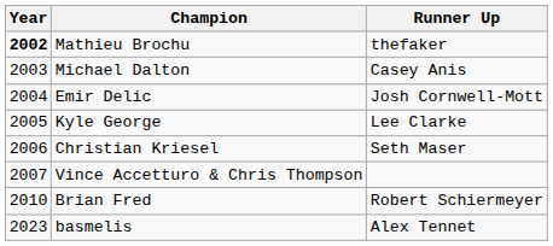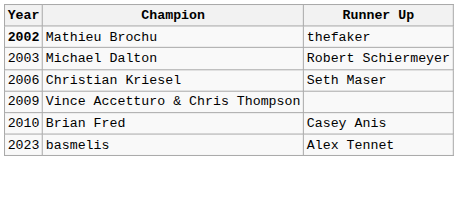 <table class="wikitable">
 <tr>
 <th>Year</th>
 <th>Champion</th>
 <th>Runner Up</th>
 </tr>
 <tr>
 <td><strong>2002</strong></td>
 <td>Mathieu Brochu</td>
 <td>thefaker</td>
 </tr>
 <tr>
 <td>2003</td>
 <td>Michael Dalton</td>
-<td>Casey Anis</td>
-</tr>
-<tr>
-<td>2004</td>
-<td>Emir Delic</td>
-<td>Josh Cornwell-Mott</td>
-</tr>
-<tr>
-<td>2005</td>
-<td>Kyle George</td>
-<td>Lee Clarke</td>
+<td>Robert Schiermeyer</td>
 </tr>
 <tr>
 <td>2006</td>
 <td>Christian Kriesel</td>
 <td>Seth Maser</td>
 </tr>
 <tr>
-<td>2007</td>
+<td>2009</td>
 <td>Vince Accetturo & Chris Thompson</td>
 </tr>
 <tr>
 <td>2010</td>
 <td>Brian Fred</td>
-<td>Robert Schiermeyer</td>
+<td>Casey Anis</td>
 </tr>
 <tr>
 <td>2023</td>
 <td>basmelis</td>
 <td>Alex Tennet</td>
 </tr>
 </table>
